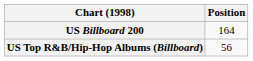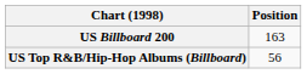 <table class="wikitable sortable plainrowheaders" style="text-align:center">
 <tr>
 <th scope="col">Chart (1998)</th>
 <th scope="col">Position</th>
 </tr>
 <tr>
 <th scope="row">US <em>Billboard</em> 200</th>
-<td>164</td>
+<td>163</td>
 </tr>
 <tr>
 <th scope="row">US Top R&B/Hip-Hop Albums (<em>Billboard</em>)</th>
 <td>56</td>
 </tr>
 </table>
